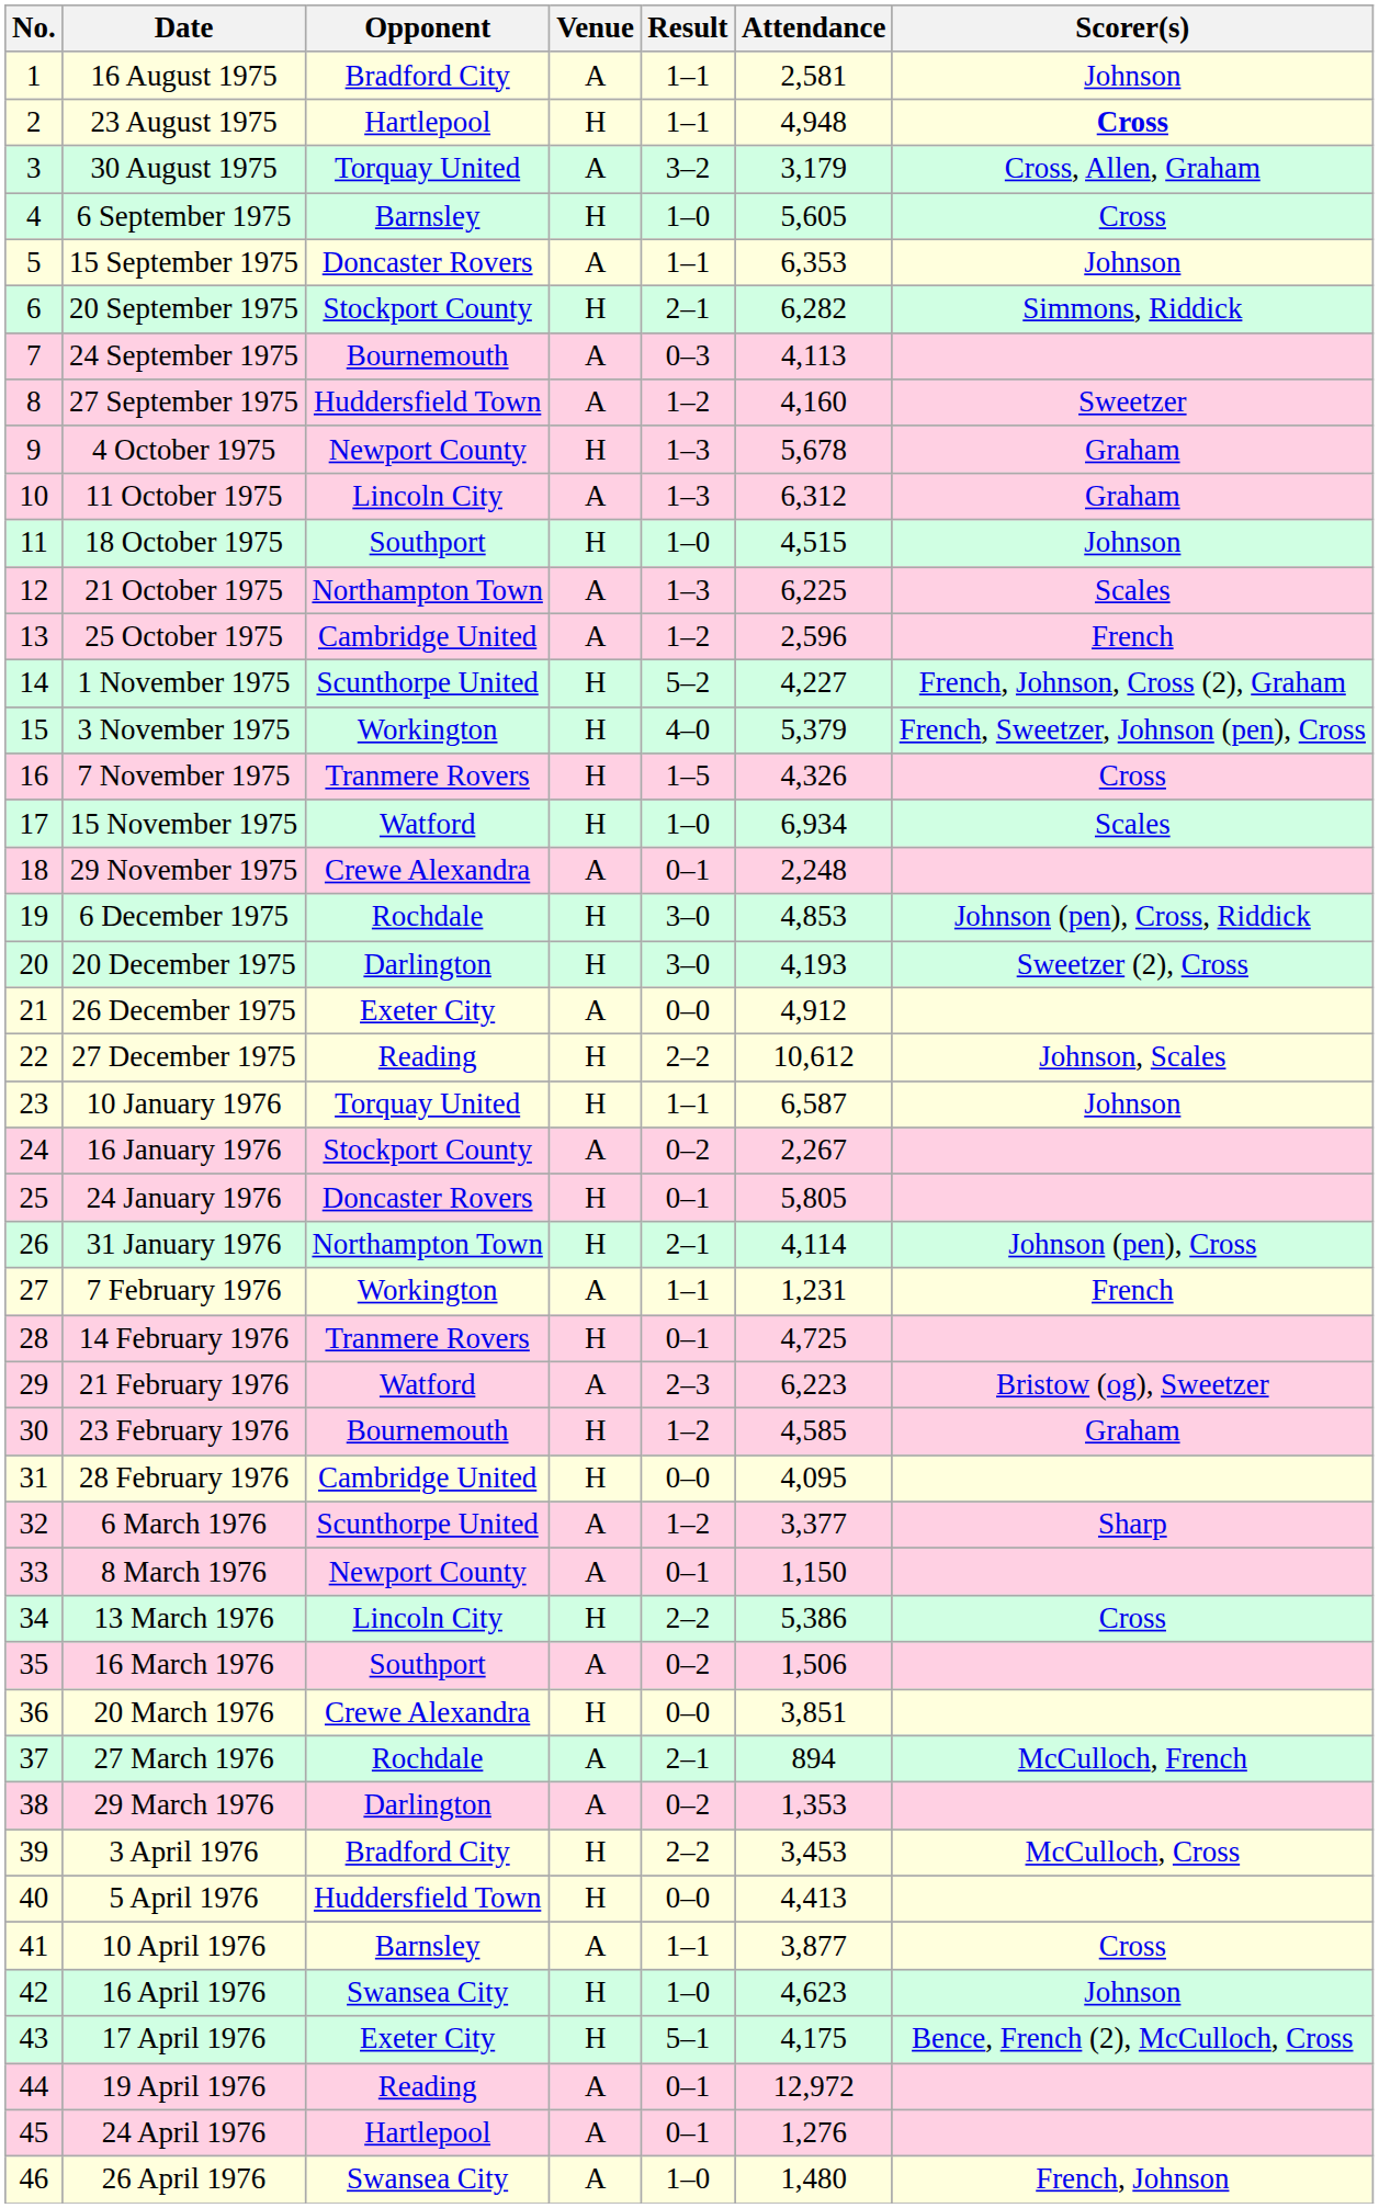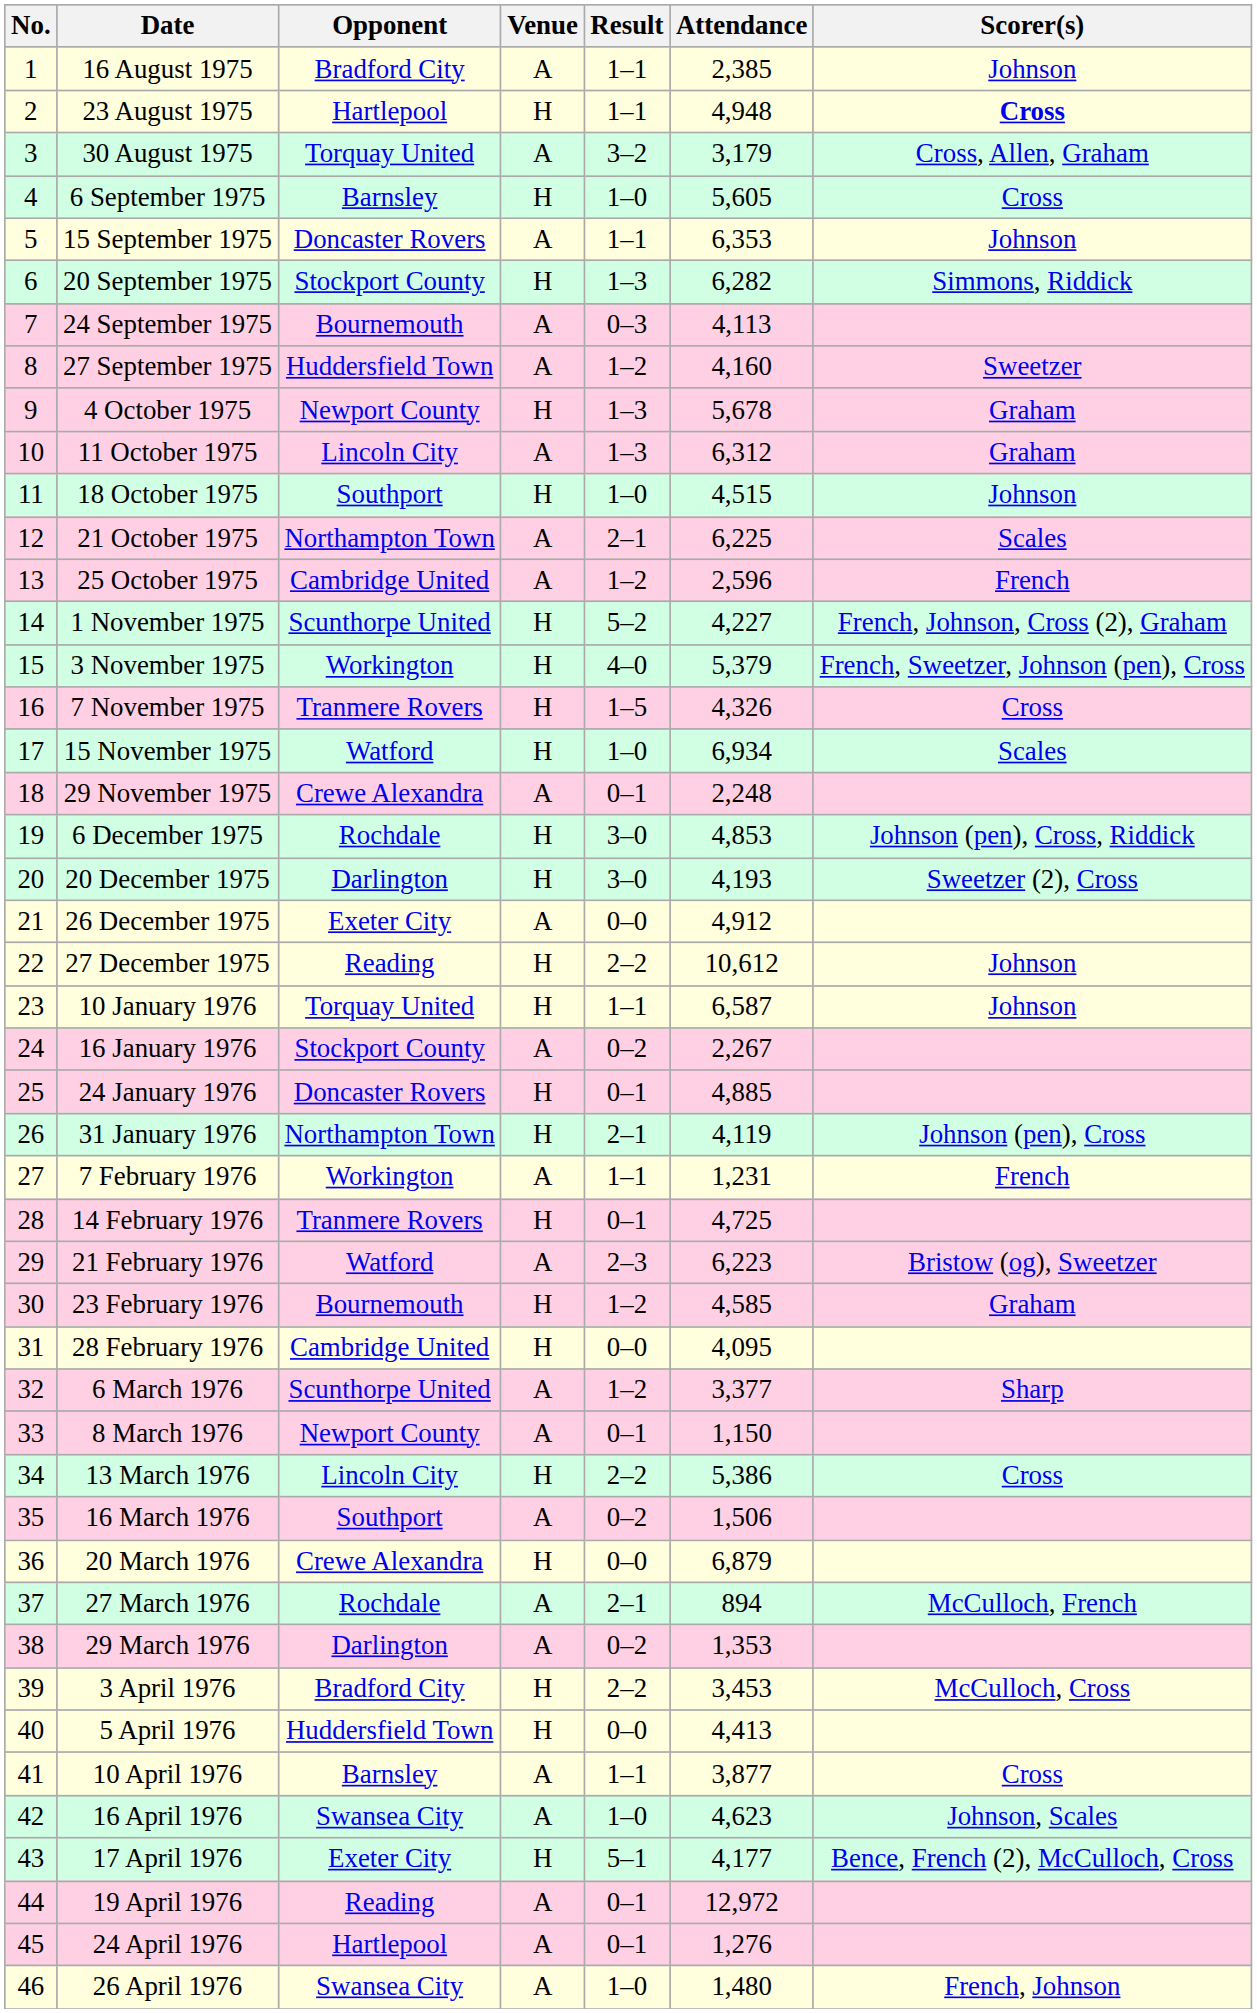 <table class="wikitable sortable" style="text-align:center;">
 <tr>
 <th>No.</th>
 <th>Date</th>
 <th>Opponent</th>
 <th>Venue</th>
 <th>Result</th>
 <th>Attendance</th>
 <th>Scorer(s)</th>
 </tr>
 <tr style="background:#ffd;">
 <td>1</td>
 <td>16 August 1975</td>
 <td><a href='#'>Bradford City</a></td>
 <td>A</td>
 <td>1–1</td>
-<td>2,581</td>
+<td>2,385</td>
 <td><a href='#'>Johnson</a></td>
 </tr>
 <tr style="background:#ffd;">
 <td>2</td>
 <td>23 August 1975</td>
 <td><a href='#'>Hartlepool</a></td>
 <td>H</td>
 <td>1–1</td>
 <td>4,948</td>
 <td><strong><a href='#'>Cross</a></strong></td>
 </tr>
 <tr style="background:#d0ffe3;">
 <td>3</td>
 <td>30 August 1975</td>
 <td><a href='#'>Torquay United</a></td>
 <td>A</td>
 <td>3–2</td>
 <td>3,179</td>
 <td><a href='#'>Cross</a>, <a href='#'>Allen</a>, <a href='#'>Graham</a></td>
 </tr>
 <tr style="background:#d0ffe3;">
 <td>4</td>
 <td>6 September 1975</td>
 <td><a href='#'>Barnsley</a></td>
 <td>H</td>
 <td>1–0</td>
 <td>5,605</td>
 <td><a href='#'>Cross</a></td>
 </tr>
 <tr style="background:#ffd;">
 <td>5</td>
 <td>15 September 1975</td>
 <td><a href='#'>Doncaster Rovers</a></td>
 <td>A</td>
 <td>1–1</td>
 <td>6,353</td>
 <td><a href='#'>Johnson</a></td>
 </tr>
 <tr style="background:#d0ffe3;">
 <td>6</td>
 <td>20 September 1975</td>
 <td><a href='#'>Stockport County</a></td>
 <td>H</td>
-<td>2–1</td>
+<td>1–3</td>
 <td>6,282</td>
 <td><a href='#'>Simmons</a>, <a href='#'>Riddick</a></td>
 </tr>
 <tr style="background:#ffd0e3;">
 <td>7</td>
 <td>24 September 1975</td>
 <td><a href='#'>Bournemouth</a></td>
 <td>A</td>
 <td>0–3</td>
 <td>4,113</td>
 <td></td>
 </tr>
 <tr style="background:#ffd0e3;">
 <td>8</td>
 <td>27 September 1975</td>
 <td><a href='#'>Huddersfield Town</a></td>
 <td>A</td>
 <td>1–2</td>
 <td>4,160</td>
 <td><a href='#'>Sweetzer</a></td>
 </tr>
 <tr style="background:#ffd0e3;">
 <td>9</td>
 <td>4 October 1975</td>
 <td><a href='#'>Newport County</a></td>
 <td>H</td>
 <td>1–3</td>
 <td>5,678</td>
 <td><a href='#'>Graham</a></td>
 </tr>
 <tr style="background:#ffd0e3;">
 <td>10</td>
 <td>11 October 1975</td>
 <td><a href='#'>Lincoln City</a></td>
 <td>A</td>
 <td>1–3</td>
 <td>6,312</td>
 <td><a href='#'>Graham</a></td>
 </tr>
 <tr style="background:#d0ffe3;">
 <td>11</td>
 <td>18 October 1975</td>
 <td><a href='#'>Southport</a></td>
 <td>H</td>
 <td>1–0</td>
 <td>4,515</td>
 <td><a href='#'>Johnson</a></td>
 </tr>
 <tr style="background:#ffd0e3;">
 <td>12</td>
 <td>21 October 1975</td>
 <td><a href='#'>Northampton Town</a></td>
 <td>A</td>
-<td>1–3</td>
+<td>2–1</td>
 <td>6,225</td>
 <td><a href='#'>Scales</a></td>
 </tr>
 <tr style="background:#ffd0e3;">
 <td>13</td>
 <td>25 October 1975</td>
 <td><a href='#'>Cambridge United</a></td>
 <td>A</td>
 <td>1–2</td>
 <td>2,596</td>
 <td><a href='#'>French</a></td>
 </tr>
 <tr style="background:#d0ffe3;">
 <td>14</td>
 <td>1 November 1975</td>
 <td><a href='#'>Scunthorpe United</a></td>
 <td>H</td>
 <td>5–2</td>
 <td>4,227</td>
 <td><a href='#'>French</a>, <a href='#'>Johnson</a>, <a href='#'>Cross</a> (2), <a href='#'>Graham</a></td>
 </tr>
 <tr style="background:#d0ffe3;">
 <td>15</td>
 <td>3 November 1975</td>
 <td><a href='#'>Workington</a></td>
 <td>H</td>
 <td>4–0</td>
 <td>5,379</td>
 <td><a href='#'>French</a>, <a href='#'>Sweetzer</a>, <a href='#'>Johnson</a> (<a href='#'>pen</a>), <a href='#'>Cross</a></td>
 </tr>
 <tr style="background:#ffd0e3;">
 <td>16</td>
 <td>7 November 1975</td>
 <td><a href='#'>Tranmere Rovers</a></td>
 <td>H</td>
 <td>1–5</td>
 <td>4,326</td>
 <td><a href='#'>Cross</a></td>
 </tr>
 <tr style="background:#d0ffe3;">
 <td>17</td>
 <td>15 November 1975</td>
 <td><a href='#'>Watford</a></td>
 <td>H</td>
 <td>1–0</td>
 <td>6,934</td>
 <td><a href='#'>Scales</a></td>
 </tr>
 <tr style="background:#ffd0e3;">
 <td>18</td>
 <td>29 November 1975</td>
 <td><a href='#'>Crewe Alexandra</a></td>
 <td>A</td>
 <td>0–1</td>
 <td>2,248</td>
 <td></td>
 </tr>
 <tr style="background:#d0ffe3;">
 <td>19</td>
 <td>6 December 1975</td>
 <td><a href='#'>Rochdale</a></td>
 <td>H</td>
 <td>3–0</td>
 <td>4,853</td>
 <td><a href='#'>Johnson</a> (<a href='#'>pen</a>), <a href='#'>Cross</a>, <a href='#'>Riddick</a></td>
 </tr>
 <tr style="background:#d0ffe3;">
 <td>20</td>
 <td>20 December 1975</td>
 <td><a href='#'>Darlington</a></td>
 <td>H</td>
 <td>3–0</td>
 <td>4,193</td>
 <td><a href='#'>Sweetzer</a> (2), <a href='#'>Cross</a></td>
 </tr>
 <tr style="background:#ffd;">
 <td>21</td>
 <td>26 December 1975</td>
 <td><a href='#'>Exeter City</a></td>
 <td>A</td>
 <td>0–0</td>
 <td>4,912</td>
 <td></td>
 </tr>
 <tr style="background:#ffd;">
 <td>22</td>
 <td>27 December 1975</td>
 <td><a href='#'>Reading</a></td>
 <td>H</td>
 <td>2–2</td>
 <td>10,612</td>
-<td><a href='#'>Johnson</a>, <a href='#'>Scales</a></td>
+<td><a href='#'>Johnson</a></td>
 </tr>
 <tr style="background:#ffd;">
 <td>23</td>
 <td>10 January 1976</td>
 <td><a href='#'>Torquay United</a></td>
 <td>H</td>
 <td>1–1</td>
 <td>6,587</td>
 <td><a href='#'>Johnson</a></td>
 </tr>
 <tr style="background:#ffd0e3;">
 <td>24</td>
 <td>16 January 1976</td>
 <td><a href='#'>Stockport County</a></td>
 <td>A</td>
 <td>0–2</td>
 <td>2,267</td>
 <td></td>
 </tr>
 <tr style="background:#ffd0e3;">
 <td>25</td>
 <td>24 January 1976</td>
 <td><a href='#'>Doncaster Rovers</a></td>
 <td>H</td>
 <td>0–1</td>
-<td>5,805</td>
+<td>4,885</td>
 <td></td>
 </tr>
 <tr style="background:#d0ffe3;">
 <td>26</td>
 <td>31 January 1976</td>
 <td><a href='#'>Northampton Town</a></td>
 <td>H</td>
 <td>2–1</td>
-<td>4,114</td>
+<td>4,119</td>
 <td><a href='#'>Johnson</a> (<a href='#'>pen</a>), <a href='#'>Cross</a></td>
 </tr>
 <tr style="background:#ffd;">
 <td>27</td>
 <td>7 February 1976</td>
 <td><a href='#'>Workington</a></td>
 <td>A</td>
 <td>1–1</td>
 <td>1,231</td>
 <td><a href='#'>French</a></td>
 </tr>
 <tr style="background:#ffd0e3;">
 <td>28</td>
 <td>14 February 1976</td>
 <td><a href='#'>Tranmere Rovers</a></td>
 <td>H</td>
 <td>0–1</td>
 <td>4,725</td>
 <td></td>
 </tr>
 <tr style="background:#ffd0e3;">
 <td>29</td>
 <td>21 February 1976</td>
 <td><a href='#'>Watford</a></td>
 <td>A</td>
 <td>2–3</td>
 <td>6,223</td>
 <td><a href='#'>Bristow</a> (<a href='#'>og</a>), <a href='#'>Sweetzer</a></td>
 </tr>
 <tr style="background:#ffd0e3;">
 <td>30</td>
 <td>23 February 1976</td>
 <td><a href='#'>Bournemouth</a></td>
 <td>H</td>
 <td>1–2</td>
 <td>4,585</td>
 <td><a href='#'>Graham</a></td>
 </tr>
 <tr style="background:#ffd;">
 <td>31</td>
 <td>28 February 1976</td>
 <td><a href='#'>Cambridge United</a></td>
 <td>H</td>
 <td>0–0</td>
 <td>4,095</td>
 <td></td>
 </tr>
 <tr style="background:#ffd0e3;">
 <td>32</td>
 <td>6 March 1976</td>
 <td><a href='#'>Scunthorpe United</a></td>
 <td>A</td>
 <td>1–2</td>
 <td>3,377</td>
 <td><a href='#'>Sharp</a></td>
 </tr>
 <tr style="background:#ffd0e3;">
 <td>33</td>
 <td>8 March 1976</td>
 <td><a href='#'>Newport County</a></td>
 <td>A</td>
 <td>0–1</td>
 <td>1,150</td>
 <td></td>
 </tr>
 <tr style="background:#d0ffe3;">
 <td>34</td>
 <td>13 March 1976</td>
 <td><a href='#'>Lincoln City</a></td>
 <td>H</td>
 <td>2–2</td>
 <td>5,386</td>
 <td><a href='#'>Cross</a></td>
 </tr>
 <tr style="background:#ffd0e3;">
 <td>35</td>
 <td>16 March 1976</td>
 <td><a href='#'>Southport</a></td>
 <td>A</td>
 <td>0–2</td>
 <td>1,506</td>
 <td></td>
 </tr>
 <tr style="background:#ffd;">
 <td>36</td>
 <td>20 March 1976</td>
 <td><a href='#'>Crewe Alexandra</a></td>
 <td>H</td>
 <td>0–0</td>
-<td>3,851</td>
+<td>6,879</td>
 <td></td>
 </tr>
 <tr style="background:#d0ffe3;">
 <td>37</td>
 <td>27 March 1976</td>
 <td><a href='#'>Rochdale</a></td>
 <td>A</td>
 <td>2–1</td>
 <td>894</td>
 <td><a href='#'>McCulloch</a>, <a href='#'>French</a></td>
 </tr>
 <tr style="background:#ffd0e3;">
 <td>38</td>
 <td>29 March 1976</td>
 <td><a href='#'>Darlington</a></td>
 <td>A</td>
 <td>0–2</td>
 <td>1,353</td>
 <td></td>
 </tr>
 <tr style="background:#ffd;">
 <td>39</td>
 <td>3 April 1976</td>
 <td><a href='#'>Bradford City</a></td>
 <td>H</td>
 <td>2–2</td>
 <td>3,453</td>
 <td><a href='#'>McCulloch</a>, <a href='#'>Cross</a></td>
 </tr>
 <tr style="background:#ffd;">
 <td>40</td>
 <td>5 April 1976</td>
 <td><a href='#'>Huddersfield Town</a></td>
 <td>H</td>
 <td>0–0</td>
 <td>4,413</td>
 <td></td>
 </tr>
 <tr style="background:#ffd;">
 <td>41</td>
 <td>10 April 1976</td>
 <td><a href='#'>Barnsley</a></td>
 <td>A</td>
 <td>1–1</td>
 <td>3,877</td>
 <td><a href='#'>Cross</a></td>
 </tr>
 <tr style="background:#d0ffe3;">
 <td>42</td>
 <td>16 April 1976</td>
 <td><a href='#'>Swansea City</a></td>
-<td>H</td>
+<td>A</td>
 <td>1–0</td>
 <td>4,623</td>
-<td><a href='#'>Johnson</a></td>
+<td><a href='#'>Johnson</a>, <a href='#'>Scales</a></td>
 </tr>
 <tr style="background:#d0ffe3;">
 <td>43</td>
 <td>17 April 1976</td>
 <td><a href='#'>Exeter City</a></td>
 <td>H</td>
 <td>5–1</td>
-<td>4,175</td>
+<td>4,177</td>
 <td><a href='#'>Bence</a>, <a href='#'>French</a> (2), <a href='#'>McCulloch</a>, <a href='#'>Cross</a></td>
 </tr>
 <tr style="background:#ffd0e3;">
 <td>44</td>
 <td>19 April 1976</td>
 <td><a href='#'>Reading</a></td>
 <td>A</td>
 <td>0–1</td>
 <td>12,972</td>
 <td></td>
 </tr>
 <tr style="background:#ffd0e3;">
 <td>45</td>
 <td>24 April 1976</td>
 <td><a href='#'>Hartlepool</a></td>
 <td>A</td>
 <td>0–1</td>
 <td>1,276</td>
 <td></td>
 </tr>
 <tr style="background:#ffd;">
 <td>46</td>
 <td>26 April 1976</td>
 <td><a href='#'>Swansea City</a></td>
 <td>A</td>
 <td>1–0</td>
 <td>1,480</td>
 <td><a href='#'>French</a>, <a href='#'>Johnson</a></td>
 </tr>
 </table>
